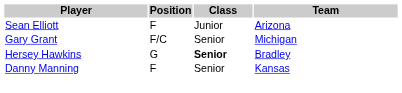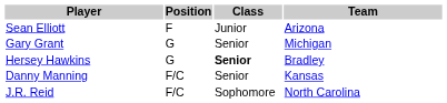 <table style="width:600px" "border:'1' 'solid' 'gray'">
 <tr>
 <th style="background:#ccc; width:40%;">Player</th>
 <th style="background:#ccc; width:4%;">Position</th>
 <th style="background:#ccc; width:16%;">Class</th>
 <th style="background:#ccc; width:40%;">Team</th>
 </tr>
 <tr>
 <td><a href='#'>Sean Elliott</a></td>
 <td>F</td>
 <td>Junior</td>
 <td><a href='#'>Arizona</a></td>
 </tr>
 <tr>
 <td><a href='#'>Gary Grant</a></td>
-<td>F/C</td>
+<td>G</td>
 <td>Senior</td>
 <td><a href='#'>Michigan</a></td>
 </tr>
 <tr>
 <td><a href='#'>Hersey Hawkins</a></td>
 <td>G</td>
 <td><strong>Senior</strong></td>
 <td><a href='#'>Bradley</a></td>
 </tr>
 <tr>
 <td><a href='#'>Danny Manning</a></td>
-<td>F</td>
+<td>F/C</td>
 <td>Senior</td>
 <td><a href='#'>Kansas</a></td>
 </tr>
+<tr>
+<td><a href='#'>J.R. Reid</a></td>
+<td>F/C</td>
+<td>Sophomore</td>
+<td><a href='#'>North Carolina</a></td>
+</tr>
 </table>
